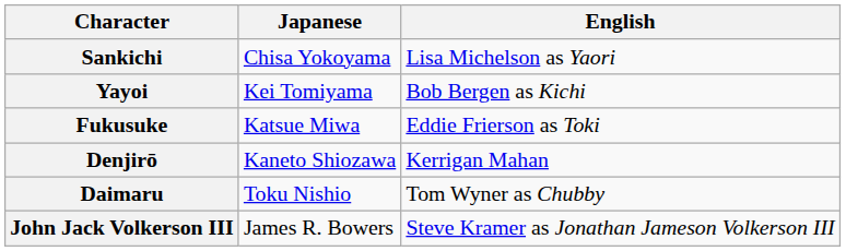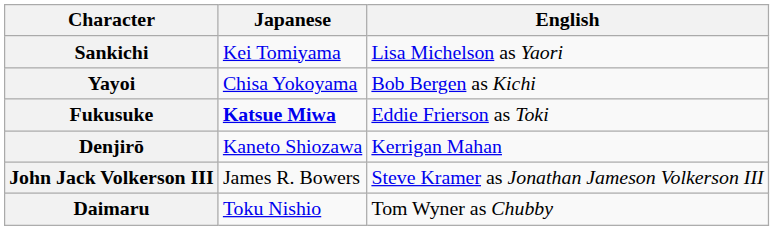 <table class="wikitable">
 <tr>
 <th>Character</th>
 <th>Japanese</th>
 <th>English</th>
 </tr>
 <tr>
 <th>Sankichi</th>
-<td><a href='#'>Chisa Yokoyama</a></td>
+<td><a href='#'>Kei Tomiyama</a></td>
 <td><a href='#'>Lisa Michelson</a> as <em>Yaori</em></td>
 </tr>
 <tr>
 <th>Yayoi</th>
-<td><a href='#'>Kei Tomiyama</a></td>
+<td><a href='#'>Chisa Yokoyama</a></td>
 <td><a href='#'>Bob Bergen</a> as <em>Kichi</em></td>
 </tr>
 <tr>
 <th>Fukusuke</th>
-<td><a href='#'>Katsue Miwa</a></td>
+<td><strong><a href='#'>Katsue Miwa</a></strong></td>
 <td><a href='#'>Eddie Frierson</a> as <em>Toki</em></td>
 </tr>
 <tr>
 <th>Denjirō</th>
 <td><a href='#'>Kaneto Shiozawa</a></td>
 <td><a href='#'>Kerrigan Mahan</a></td>
 </tr>
 <tr>
+<th>John Jack Volkerson III</th>
+<td>James R. Bowers</td>
+<td><a href='#'>Steve Kramer</a> as <em>Jonathan Jameson Volkerson III</em></td>
+</tr>
+<tr>
 <th>Daimaru</th>
 <td><a href='#'>Toku Nishio</a></td>
 <td>Tom Wyner as <em>Chubby</em></td>
 </tr>
-<tr>
-<th>John Jack Volkerson III</th>
-<td>James R. Bowers</td>
-<td><a href='#'>Steve Kramer</a> as <em>Jonathan Jameson Volkerson III</em></td>
-</tr>
 </table>
